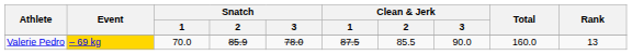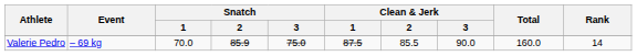 <table class=wikitable style="font-size:90%">
 <tr>
 <th rowspan="2">Athlete</th>
 <th rowspan="2">Event</th>
 <th colspan="3">Snatch</th>
 <th colspan="3">Clean & Jerk</th>
 <th rowspan="2">Total</th>
 <th rowspan="2">Rank</th>
 </tr>
 <tr>
 <th>1</th>
 <th>2</th>
 <th>3</th>
 <th>1</th>
 <th>2</th>
 <th>3</th>
 </tr>
 <tr>
 </tr>
 <tr align=center>
 <td width=10%><a href='#'>Valerie Pedro</a></td>
-<td align=left style="background: gold;"><a href='#'>– 69 kg</a></td>
+<td align=left><a href='#'>– 69 kg</a></td>
 <td align=center>70.0</td>
 <td align=center><s>85.9</s></td>
-<td align=center><s>78.0</s></td>
+<td align=center><s>75.0</s></td>
 <td align=center><s>87.5</s></td>
 <td align=center>85.5</td>
 <td align=center>90.0</td>
 <td align=center>160.0</td>
-<td align=center>13</td>
+<td align=center>14</td>
 </tr>
 </table>
